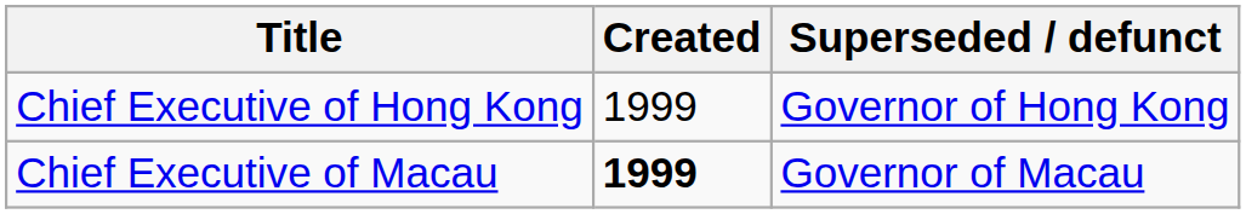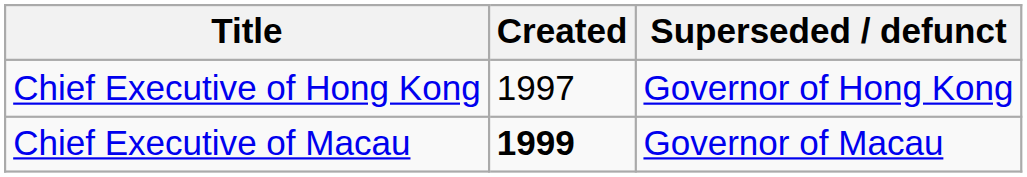 <table class="wikitable">
 <tr valign="top">
 <th>Title</th>
 <th>Created</th>
 <th>Superseded / defunct</th>
 </tr>
 <tr>
 <td><a href='#'>Chief Executive of Hong Kong</a></td>
-<td>1999</td>
+<td>1997</td>
 <td><a href='#'>Governor of Hong Kong</a></td>
 </tr>
 <tr>
 <td><a href='#'>Chief Executive of Macau</a></td>
 <td><strong>1999</strong></td>
 <td><a href='#'>Governor of Macau</a></td>
 </tr>
 </table>
